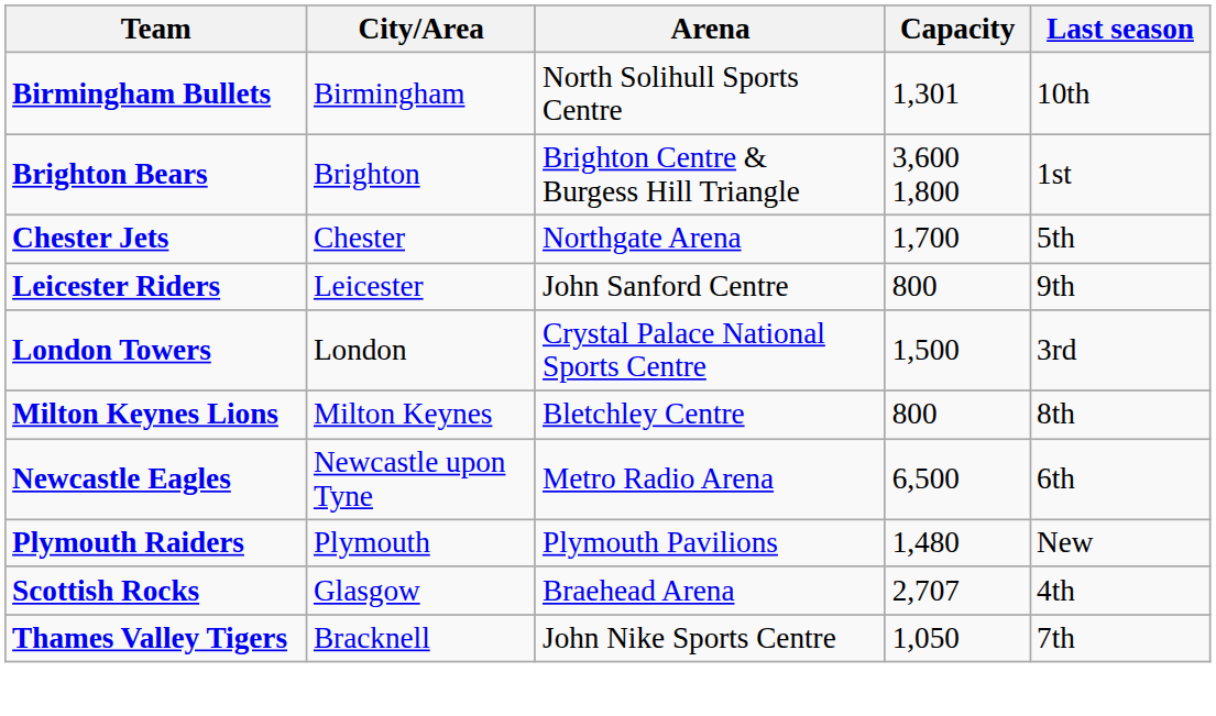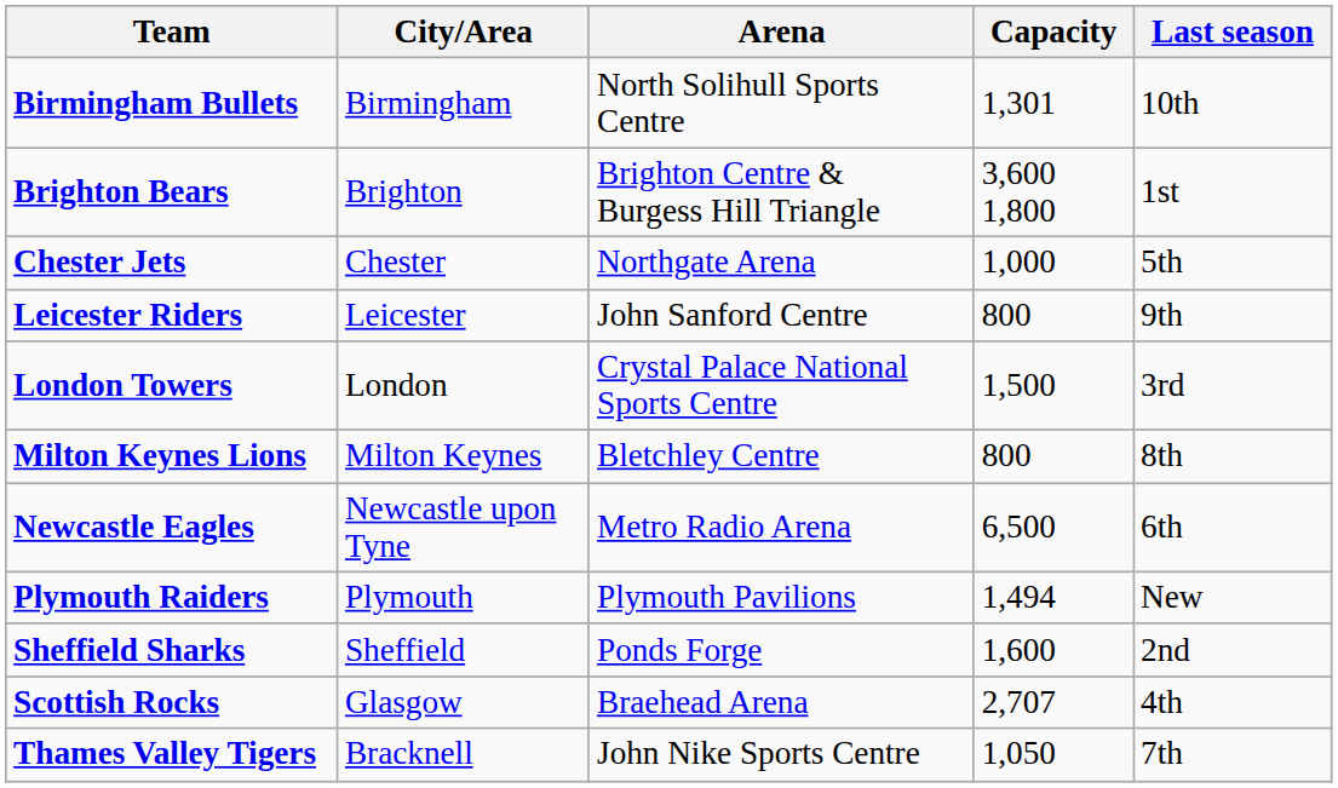 <table class="wikitable sortable" style="width: 73%">
 <tr>
 <th width=25%>Team</th>
 <th width=19%>City/Area</th>
 <th width=29%>Arena</th>
 <th width=12%>Capacity</th>
 <th width=15%><a href='#'>Last season</a></th>
 </tr>
 <tr>
 <td><strong><a href='#'>Birmingham Bullets</a></strong></td>
 <td><a href='#'>Birmingham</a></td>
 <td>North Solihull Sports Centre</td>
 <td>1,301</td>
 <td>10th</td>
 </tr>
 <tr>
 <td><strong><a href='#'>Brighton Bears</a></strong></td>
 <td><a href='#'>Brighton</a></td>
 <td><a href='#'>Brighton Centre</a> & <br> Burgess Hill Triangle</td>
 <td>3,600 <br> 1,800</td>
 <td>1st</td>
 </tr>
 <tr>
 <td><strong><a href='#'>Chester Jets</a></strong></td>
 <td><a href='#'>Chester</a></td>
 <td><a href='#'>Northgate Arena</a></td>
-<td>1,700</td>
+<td>1,000</td>
 <td>5th</td>
 </tr>
 <tr>
 <td><strong><a href='#'>Leicester Riders</a></strong></td>
 <td><a href='#'>Leicester</a></td>
 <td>John Sanford Centre</td>
 <td>800</td>
 <td>9th</td>
 </tr>
 <tr>
 <td><strong><a href='#'>London Towers</a></strong></td>
 <td>London</td>
 <td><a href='#'>Crystal Palace National Sports Centre</a></td>
 <td>1,500</td>
 <td>3rd</td>
 </tr>
 <tr>
 <td><strong><a href='#'>Milton Keynes Lions</a></strong></td>
 <td><a href='#'>Milton Keynes</a></td>
 <td><a href='#'>Bletchley Centre</a></td>
 <td>800</td>
 <td>8th</td>
 </tr>
 <tr>
 <td><strong><a href='#'>Newcastle Eagles</a></strong></td>
 <td><a href='#'>Newcastle upon Tyne</a></td>
 <td><a href='#'>Metro Radio Arena</a></td>
 <td>6,500</td>
 <td>6th</td>
 </tr>
 <tr>
 <td><strong><a href='#'>Plymouth Raiders</a></strong></td>
 <td><a href='#'>Plymouth</a></td>
 <td><a href='#'>Plymouth Pavilions</a></td>
-<td>1,480</td>
+<td>1,494</td>
 <td>New</td>
+</tr>
+<tr>
+<td><strong><a href='#'>Sheffield Sharks</a></strong></td>
+<td><a href='#'>Sheffield</a></td>
+<td><a href='#'>Ponds Forge</a></td>
+<td>1,600</td>
+<td>2nd</td>
 </tr>
 <tr>
 <td><strong><a href='#'>Scottish Rocks</a></strong></td>
 <td><a href='#'>Glasgow</a></td>
 <td><a href='#'>Braehead Arena</a></td>
 <td>2,707</td>
 <td>4th</td>
 </tr>
 <tr>
 <td><strong><a href='#'>Thames Valley Tigers</a></strong></td>
 <td><a href='#'>Bracknell</a></td>
 <td>John Nike Sports Centre</td>
 <td>1,050</td>
 <td>7th</td>
 </tr>
 </table>
